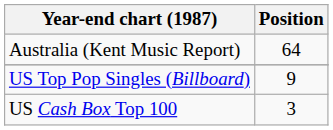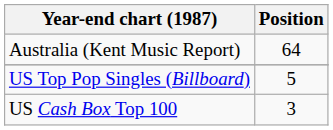 <table class="wikitable">
 <tr>
 <th>Year-end chart (1987)</th>
 <th>Position</th>
 </tr>
 <tr>
 <td align="left">Australia (Kent Music Report)</td>
 <td align="center">64</td>
 </tr>
 <tr>
 </tr>
 <tr>
 <td><a href='#'>US Top Pop Singles (<em>Billboard</em>)</a></td>
-<td style="text-align:center;">9</td>
+<td style="text-align:center;">5</td>
 </tr>
 <tr>
 <td>US <a href='#'><em>Cash Box</em> Top 100</a></td>
 <td style="text-align:center;">3</td>
 </tr>
 </table>
